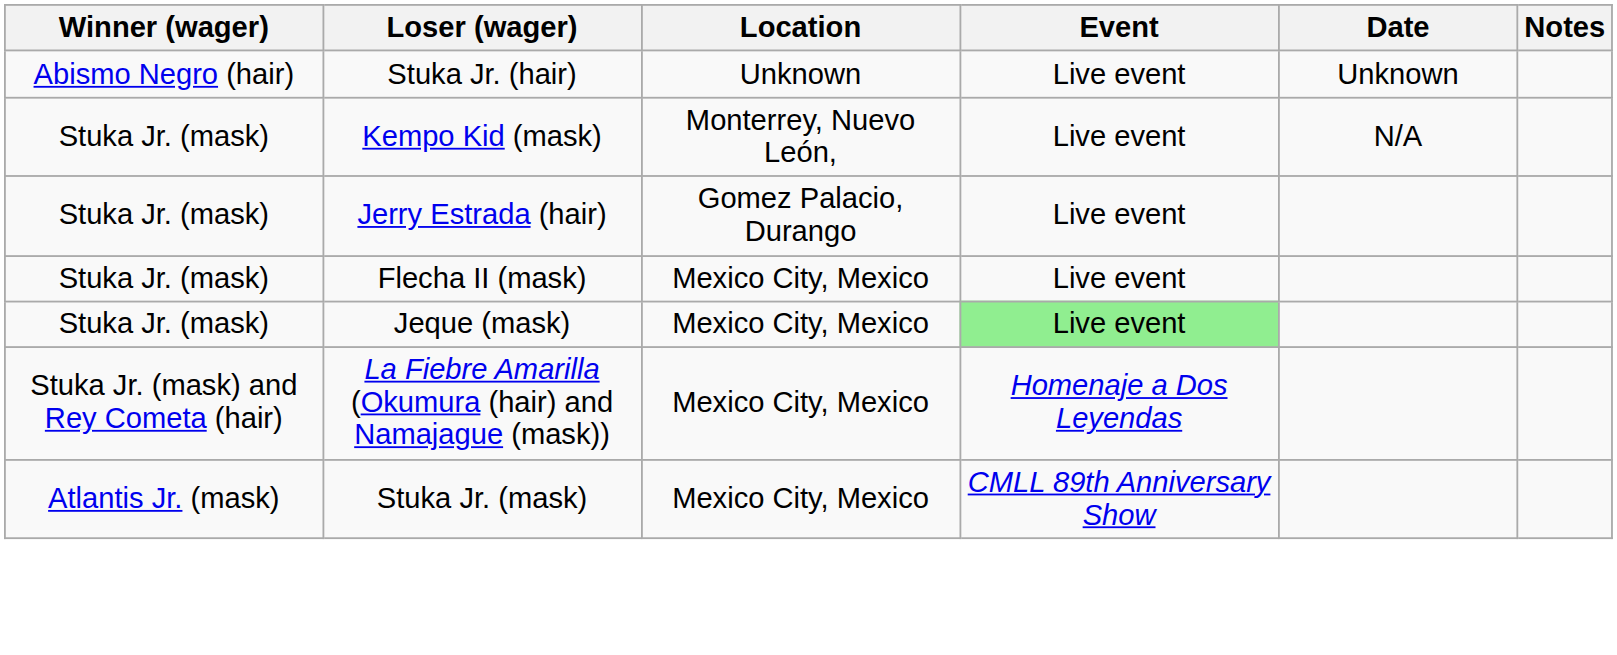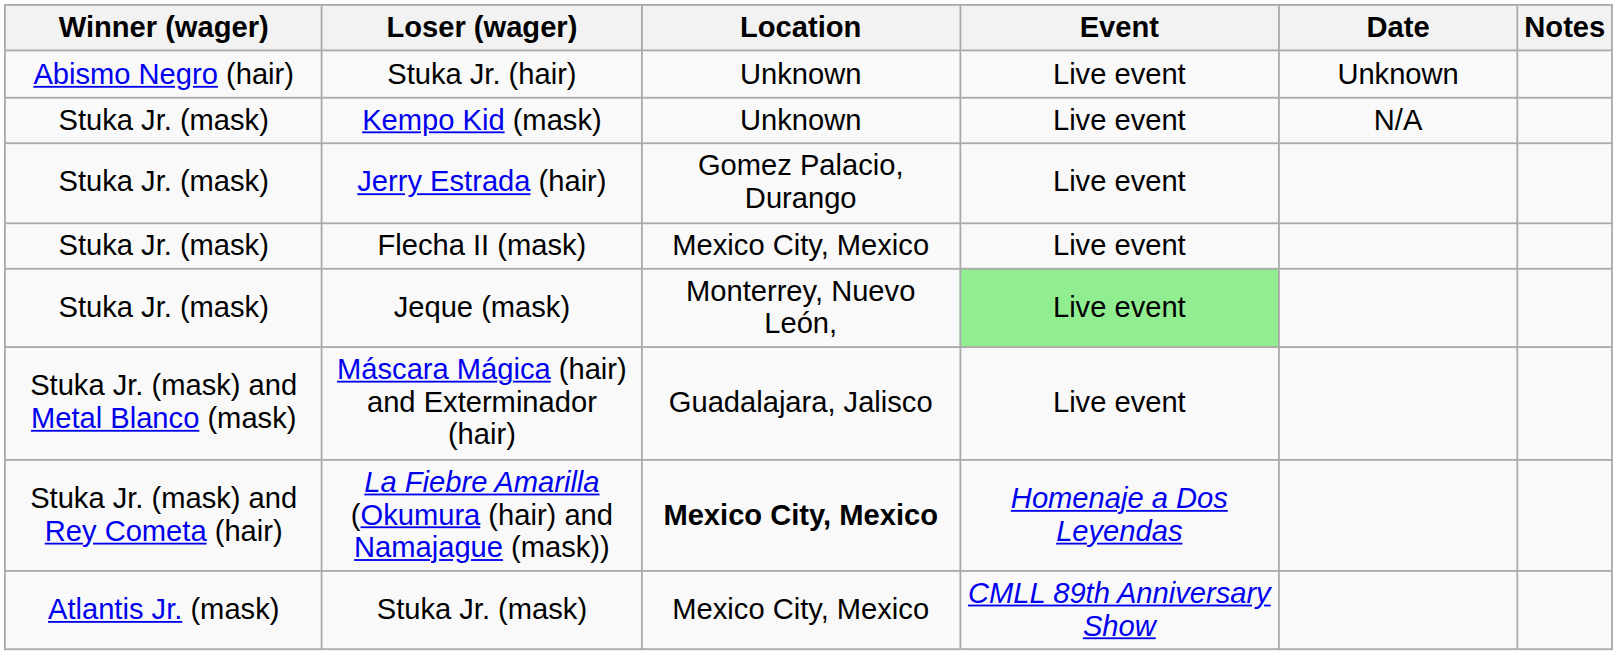 <table class="wikitable sortable" width=100%  style="text-align: center">
 <tr>
 <th width=20% scope="col">Winner (wager)</th>
 <th width=20% scope="col">Loser (wager)</th>
 <th width=20% scope="col">Location</th>
 <th width=20% scope="col">Event</th>
 <th width=15% scope="col">Date</th>
 <th class="unsortable" width=5% scope="col">Notes</th>
 </tr>
 <tr>
 <td><a href='#'>Abismo Negro</a> (hair)</td>
 <td>Stuka Jr. (hair)</td>
 <td>Unknown</td>
 <td>Live event</td>
 <td>Unknown</td>
 <td></td>
 </tr>
 <tr>
 <td>Stuka Jr. (mask)</td>
 <td><a href='#'>Kempo Kid</a> (mask)</td>
-<td>Monterrey, Nuevo León,</td>
+<td>Unknown</td>
 <td>Live event</td>
 <td>N/A</td>
 <td></td>
 </tr>
 <tr>
 <td>Stuka Jr. (mask)</td>
 <td><a href='#'>Jerry Estrada</a> (hair)</td>
 <td>Gomez Palacio, Durango</td>
 <td>Live event</td>
 <td></td>
 <td></td>
 </tr>
 <tr>
 <td>Stuka Jr. (mask)</td>
 <td>Flecha II (mask)</td>
 <td>Mexico City, Mexico</td>
 <td>Live event</td>
 <td></td>
 <td></td>
 </tr>
 <tr>
 <td>Stuka Jr. (mask)</td>
 <td>Jeque (mask)</td>
-<td>Mexico City, Mexico</td>
+<td>Monterrey, Nuevo León,</td>
 <td style="background: lightgreen;">Live event</td>
+<td></td>
+<td></td>
+</tr>
+<tr>
+<td>Stuka Jr. (mask) and <a href='#'>Metal Blanco</a> (mask)</td>
+<td><a href='#'>Máscara Mágica</a> (hair) and Exterminador (hair)</td>
+<td>Guadalajara, Jalisco</td>
+<td>Live event</td>
 <td></td>
 <td></td>
 </tr>
 <tr>
 <td>Stuka Jr. (mask) and <a href='#'>Rey Cometa</a> (hair)</td>
 <td><em><a href='#'>La Fiebre Amarilla</a></em> (<a href='#'>Okumura</a> (hair) and <a href='#'>Namajague</a> (mask))</td>
-<td>Mexico City, Mexico</td>
+<td><strong>Mexico City, Mexico</strong></td>
 <td><em><a href='#'>Homenaje a Dos Leyendas</a></em></td>
 <td></td>
 <td></td>
 </tr>
 <tr>
 <td><a href='#'>Atlantis Jr.</a> (mask)</td>
 <td>Stuka Jr. (mask)</td>
 <td>Mexico City, Mexico</td>
 <td><em><a href='#'>CMLL 89th Anniversary Show</a></em></td>
 <td></td>
 <td></td>
 </tr>
 </table>
